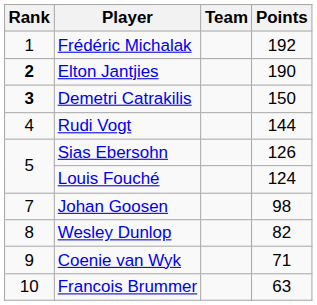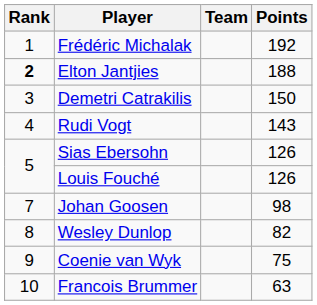 <table class="wikitable">
 <tr>
 <th>Rank</th>
 <th>Player</th>
 <th>Team</th>
 <th>Points</th>
 </tr>
 <tr>
 <td align=center>1</td>
 <td><a href='#'>Frédéric Michalak</a></td>
 <td></td>
 <td align=center>192</td>
 </tr>
 <tr>
 <td align=center><strong>2</strong></td>
 <td><a href='#'>Elton Jantjies</a></td>
 <td></td>
-<td align=center>190</td>
+<td align=center>188</td>
 </tr>
 <tr>
-<td align=center><strong>3</strong></td>
+<td align=center>3</td>
 <td><a href='#'>Demetri Catrakilis</a></td>
 <td></td>
 <td align=center>150</td>
 </tr>
 <tr>
 <td align=center>4</td>
 <td><a href='#'>Rudi Vogt</a></td>
 <td></td>
-<td align=center>144</td>
+<td align=center>143</td>
 </tr>
 <tr>
 <td rowspan=2 align=center>5</td>
 <td><a href='#'>Sias Ebersohn</a></td>
 <td></td>
 <td align=center>126</td>
 </tr>
 <tr>
 <td><a href='#'>Louis Fouché</a></td>
 <td></td>
-<td align=center>124</td>
+<td align=center>126</td>
 </tr>
 <tr>
 <td align=center>7</td>
 <td><a href='#'>Johan Goosen</a></td>
 <td></td>
 <td align=center>98</td>
 </tr>
 <tr>
 <td align=center>8</td>
 <td><a href='#'>Wesley Dunlop</a></td>
 <td></td>
 <td align=center>82</td>
 </tr>
 <tr>
 <td align=center>9</td>
 <td><a href='#'>Coenie van Wyk</a></td>
 <td></td>
-<td align=center>71</td>
+<td align=center>75</td>
 </tr>
 <tr>
 <td align=center>10</td>
 <td><a href='#'>Francois Brummer</a></td>
 <td></td>
 <td align=center>63</td>
 </tr>
 </table>
